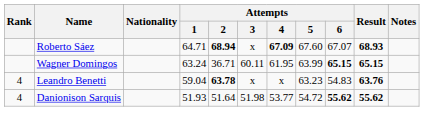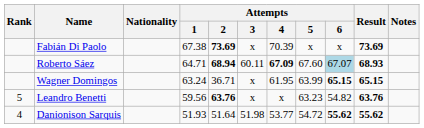 <table class="wikitable sortable" style="text-align:center">
 <tr>
 <th rowspan=2>Rank</th>
 <th rowspan=2>Name</th>
 <th rowspan=2>Nationality</th>
 <th colspan=6>Attempts</th>
 <th rowspan=2>Result</th>
 <th rowspan=2>Notes</th>
 </tr>
 <tr>
 <th>1</th>
 <th>2</th>
 <th>3</th>
 <th>4</th>
 <th>5</th>
 <th>6</th>
 </tr>
 <tr>
 <td align=center></td>
+<td align=left><a href='#'>Fabián Di Paolo</a></td>
+<td align=left></td>
+<td>67.38</td>
+<td><strong>73.69</strong></td>
+<td>x</td>
+<td>70.39</td>
+<td>x</td>
+<td>x</td>
+<td><strong>73.69</strong></td>
+<td></td>
+</tr>
+<tr>
+<td align=center></td>
 <td align=left><a href='#'>Roberto Sáez</a></td>
 <td align=left></td>
 <td>64.71</td>
 <td><strong>68.94</strong></td>
-<td>x</td>
+<td>60.11</td>
 <td><strong>67.09</strong></td>
 <td>67.60</td>
-<td>67.07</td>
+<td style="background: lightblue;">67.07</td>
 <td><strong>68.93</strong></td>
 <td></td>
 </tr>
 <tr>
 <td align=center></td>
 <td align=left><a href='#'>Wagner Domingos</a></td>
 <td align=left></td>
 <td>63.24</td>
 <td>36.71</td>
-<td>60.11</td>
+<td>x</td>
 <td>61.95</td>
 <td>63.99</td>
 <td><strong>65.15</strong></td>
 <td><strong>65.15</strong></td>
 <td></td>
 </tr>
 <tr>
-<td align=center>4</td>
+<td align=center>5</td>
 <td align=left><a href='#'>Leandro Benetti</a></td>
 <td align=left></td>
-<td>59.04</td>
-<td><strong>63.78</strong></td>
+<td>59.56</td>
+<td><strong>63.76</strong></td>
 <td>x</td>
 <td>x</td>
 <td>63.23</td>
-<td>54.83</td>
+<td>54.82</td>
 <td><strong>63.76</strong></td>
 <td></td>
 </tr>
 <tr>
 <td align=center>4</td>
 <td align=left><a href='#'>Danionison Sarquis</a></td>
 <td align=left></td>
 <td>51.93</td>
 <td>51.64</td>
 <td>51.98</td>
 <td>53.77</td>
 <td>54.72</td>
 <td><strong>55.62</strong></td>
 <td><strong>55.62</strong></td>
 <td></td>
 </tr>
 </table>
